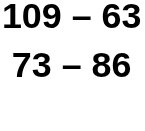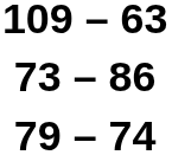 <table style="text-align:center">
 <tr>
 <th width=200></th>
 <th width=100></th>
 <th width=200></th>
 </tr>
 <tr>
 <td align=right><strong></strong></td>
 <td><strong>109 – 63</strong></td>
 <td align=left></td>
 </tr>
 <tr>
 <td align=right></td>
 <td><strong>73 – 86</strong></td>
 <td align=left><strong></strong></td>
 </tr>
+<tr>
+<td align=right><strong></strong></td>
+<td><strong>79 – 74</strong></td>
+<td align=left></td>
+</tr>
 </table>
